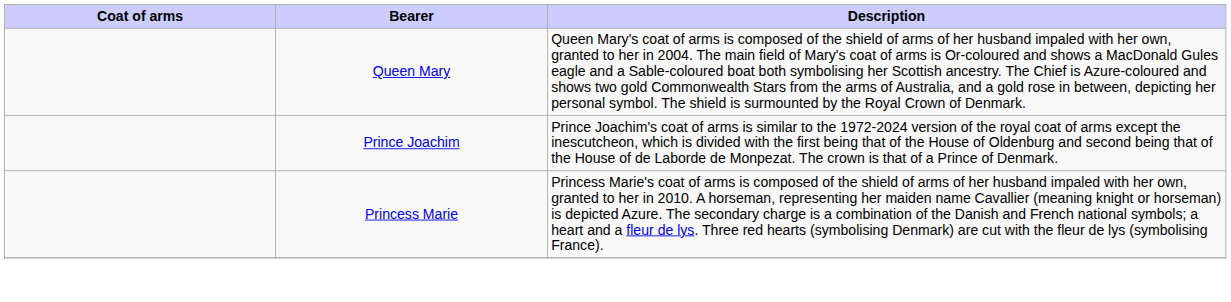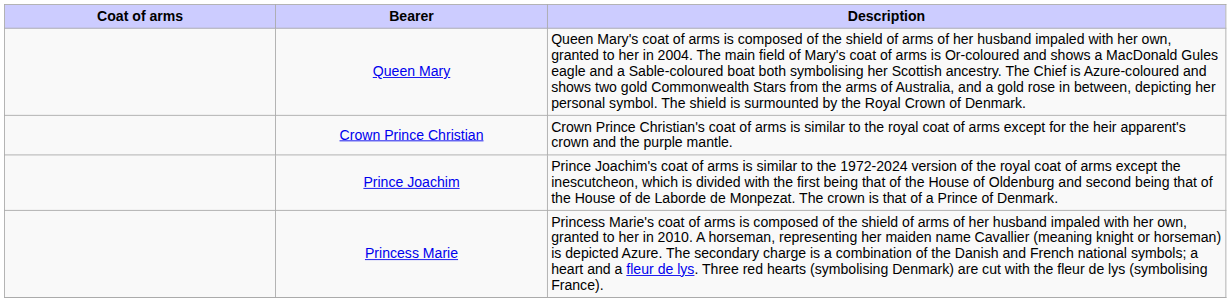 <table width = "70%" border = 1 border="1" cellpadding="4" cellspacing="0" style="margin: 0.5em 1em 0.5em 0; background: #f9f9f9; border: 1px #aaa solid; border-collapse: collapse;">
 <tr>
 <th bgcolor = "#ccccff" width = "20%">Coat of arms</th>
 <th bgcolor = "#ccccff" width = "20%">Bearer</th>
 <th bgcolor = "#ccccff" width = "50%">Description</th>
 </tr>
 <tr>
 <td align="center"></td>
 <td align="center"><a href='#'>Queen Mary</a></td>
 <td>Queen Mary's coat of arms is composed of the shield of arms of her husband impaled with her own, granted to her in 2004. The main field of Mary's coat of arms is Or-coloured and shows a MacDonald Gules eagle and a Sable-coloured boat both symbolising her Scottish ancestry. The Chief is Azure-coloured and shows two gold Commonwealth Stars from the arms of Australia, and a gold rose in between, depicting her personal symbol. The shield is surmounted by the Royal Crown of Denmark.</td>
+</tr>
+<tr>
+<td align="center"></td>
+<td align="center"><a href='#'>Crown Prince Christian</a></td>
+<td>Crown Prince Christian's coat of arms is similar to the royal coat of arms except for the heir apparent's crown and the purple mantle.</td>
 </tr>
 <tr>
 <td align="center"></td>
 <td align="center"><a href='#'>Prince Joachim</a></td>
 <td>Prince Joachim's coat of arms is similar to the 1972-2024 version of the royal coat of arms except the inescutcheon, which is divided with the first being that of the House of Oldenburg and second being that of the House of de Laborde de Monpezat. The crown is that of a Prince of Denmark.</td>
 </tr>
 <tr>
 <td align="center"></td>
 <td align="center"><a href='#'>Princess Marie</a></td>
 <td>Princess Marie's coat of arms is composed of the shield of arms of her husband impaled with her own, granted to her in 2010. A horseman, representing her maiden name Cavallier (meaning knight or horseman) is depicted Azure. The secondary charge is a combination of the Danish and French national symbols; a heart and a <a href='#'>fleur de lys</a>. Three red hearts (symbolising Denmark) are cut with the fleur de lys (symbolising France).</td>
 </tr>
 <tr>
 </tr>
 </table>
